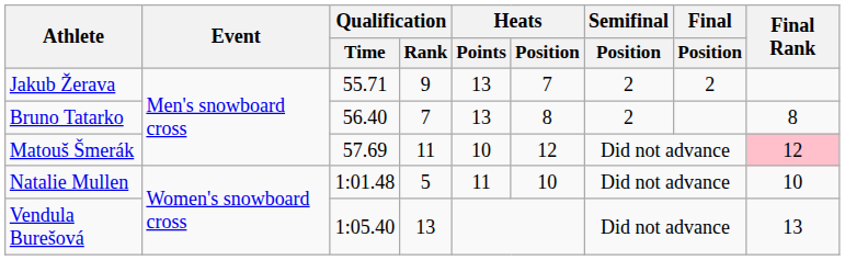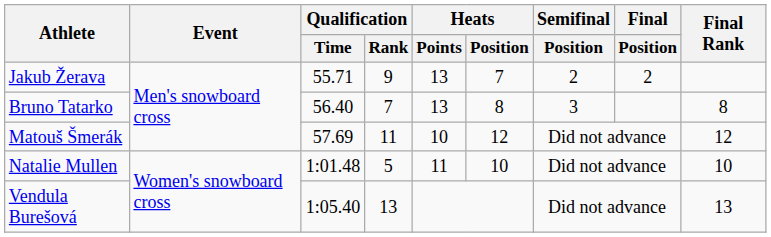 <table class="wikitable" style="font-size:90%">
 <tr>
 <th rowspan="2">Athlete</th>
 <th rowspan="2">Event</th>
 <th colspan="2">Qualification</th>
 <th colspan="2">Heats</th>
 <th>Semifinal</th>
 <th>Final</th>
 <th rowspan="2">Final Rank</th>
 </tr>
 <tr style="font-size:95%">
 <th>Time</th>
 <th>Rank</th>
 <th>Points</th>
 <th>Position</th>
 <th>Position</th>
 <th>Position</th>
 </tr>
 <tr align=center>
 <td align=left><a href='#'>Jakub Žerava</a></td>
 <td rowspan="3" align="left"><a href='#'>Men's snowboard cross</a></td>
 <td>55.71</td>
 <td>9</td>
 <td>13</td>
 <td>7</td>
 <td>2</td>
 <td>2</td>
 <td></td>
 </tr>
 <tr align=center>
 <td align=left><a href='#'>Bruno Tatarko</a></td>
 <td>56.40</td>
 <td>7</td>
 <td>13</td>
 <td>8</td>
-<td>2</td>
+<td>3</td>
 <td></td>
 <td>8</td>
 </tr>
 <tr align = center>
 <td align=left><a href='#'>Matouš Šmerák</a></td>
 <td>57.69</td>
 <td>11</td>
 <td>10</td>
 <td>12</td>
 <td colspan="2">Did not advance</td>
-<td style="background: pink;">12</td>
+<td>12</td>
 </tr>
 <tr align="center">
 <td align="left"><a href='#'>Natalie Mullen</a></td>
 <td rowspan="2" align="left"><a href='#'>Women's snowboard cross</a></td>
 <td>1:01.48</td>
 <td>5</td>
 <td>11</td>
 <td>10</td>
 <td colspan="2">Did not advance</td>
 <td>10</td>
 </tr>
 <tr align="center">
 <td align="left"><a href='#'>Vendula Burešová</a></td>
 <td>1:05.40</td>
 <td>13</td>
 <td colspan="2"></td>
 <td colspan="2">Did not advance</td>
 <td>13</td>
 </tr>
 </table>
